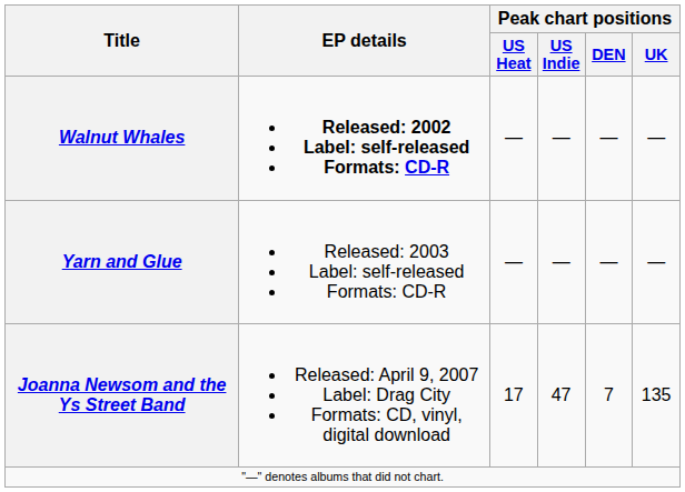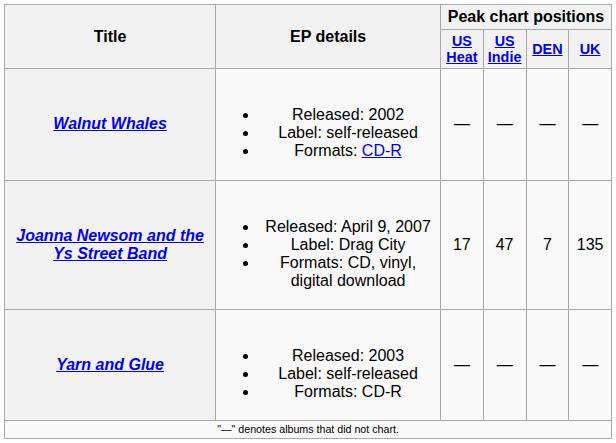 <table class="wikitable plainrowheaders" style="text-align:center;">
 <tr>
 <th rowspan="2">Title</th>
 <th rowspan="2">EP details</th>
 <th colspan="4">Peak chart positions</th>
 </tr>
 <tr>
 <th scope="col" style="width:2.5em;font-size:90%;"><a href='#'>US<br>Heat</a><br></th>
 <th scope="col" style="width:2.5em;font-size:90%;"><a href='#'>US<br>Indie</a><br></th>
 <th scope="col" style="width:2.5em;font-size:90%;"><a href='#'>DEN</a><br></th>
 <th scope="col" style="width:2.5em;font-size:90%;"><a href='#'>UK</a><br></th>
 </tr>
 <tr>
 <th scope="row"><em><a href='#'>Walnut Whales</a></em></th>
-<td><strong><br><ul><li>Released: 2002</li><li>Label: self-released</li><li>Formats: <a href='#'>CD-R</a></li></ul></strong></td>
-<td>—</td>
-<td>—</td>
-<td>—</td>
-<td>—</td>
-</tr>
-<tr>
-<th scope="row"><em><a href='#'>Yarn and Glue</a></em></th>
-<td><br><ul><li>Released: 2003</li><li>Label: self-released</li><li>Formats: CD-R</li></ul></td>
+<td><br><ul><li>Released: 2002</li><li>Label: self-released</li><li>Formats: <a href='#'>CD-R</a></li></ul></td>
 <td>—</td>
 <td>—</td>
 <td>—</td>
 <td>—</td>
 </tr>
 <tr>
 <th scope="row"><em><a href='#'>Joanna Newsom and the Ys Street Band</a></em></th>
 <td><br><ul><li>Released: April 9, 2007</li><li>Label: Drag City</li><li>Formats: CD, vinyl, digital download</li></ul></td>
 <td>17</td>
 <td>47</td>
 <td>7</td>
 <td>135</td>
 </tr>
 <tr>
+<th scope="row"><em><a href='#'>Yarn and Glue</a></em></th>
+<td><br><ul><li>Released: 2003</li><li>Label: self-released</li><li>Formats: CD-R</li></ul></td>
+<td>—</td>
+<td>—</td>
+<td>—</td>
+<td>—</td>
+</tr>
+<tr>
 <td colspan="6" style="text-align:center; font-size:8pt;">"—" denotes albums that did not chart.</td>
 </tr>
 </table>
